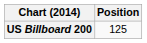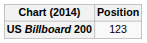 <table class="wikitable plainrowheaders">
 <tr>
 <th>Chart (2014)</th>
 <th>Position</th>
 </tr>
 <tr>
 <th scope="row">US <em>Billboard</em> 200</th>
-<td style="text-align:center;">125</td>
+<td style="text-align:center;">123</td>
 </tr>
 </table>
